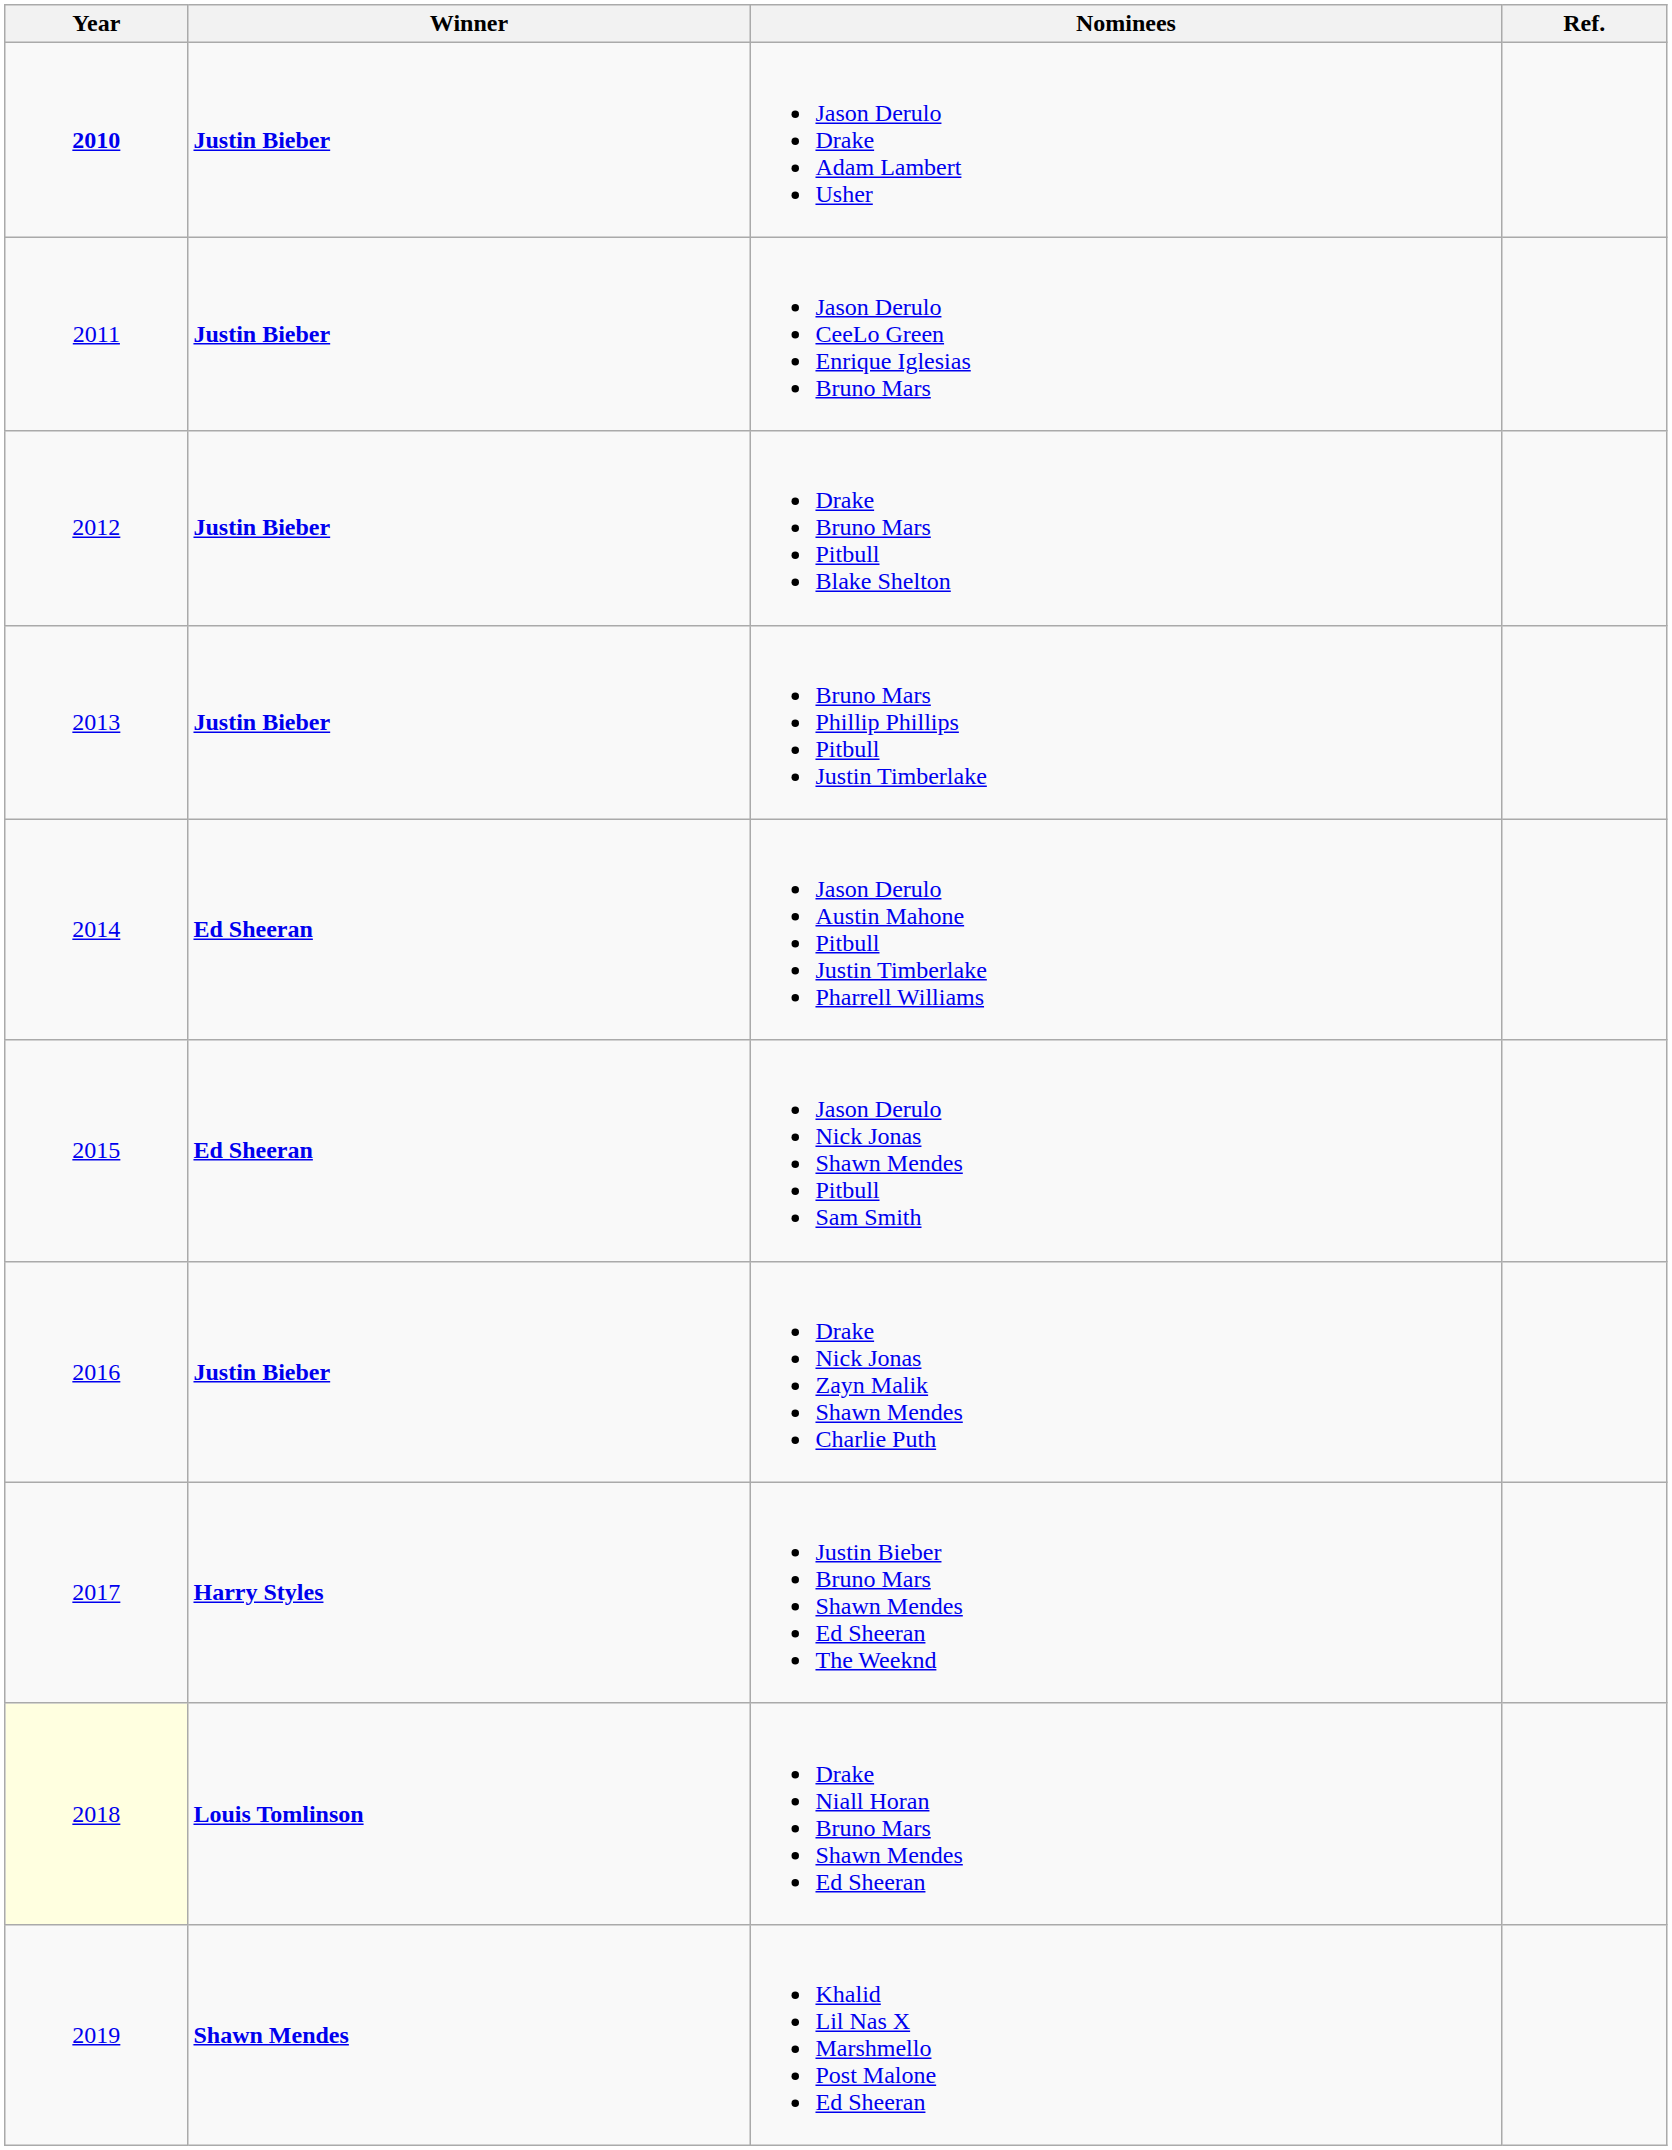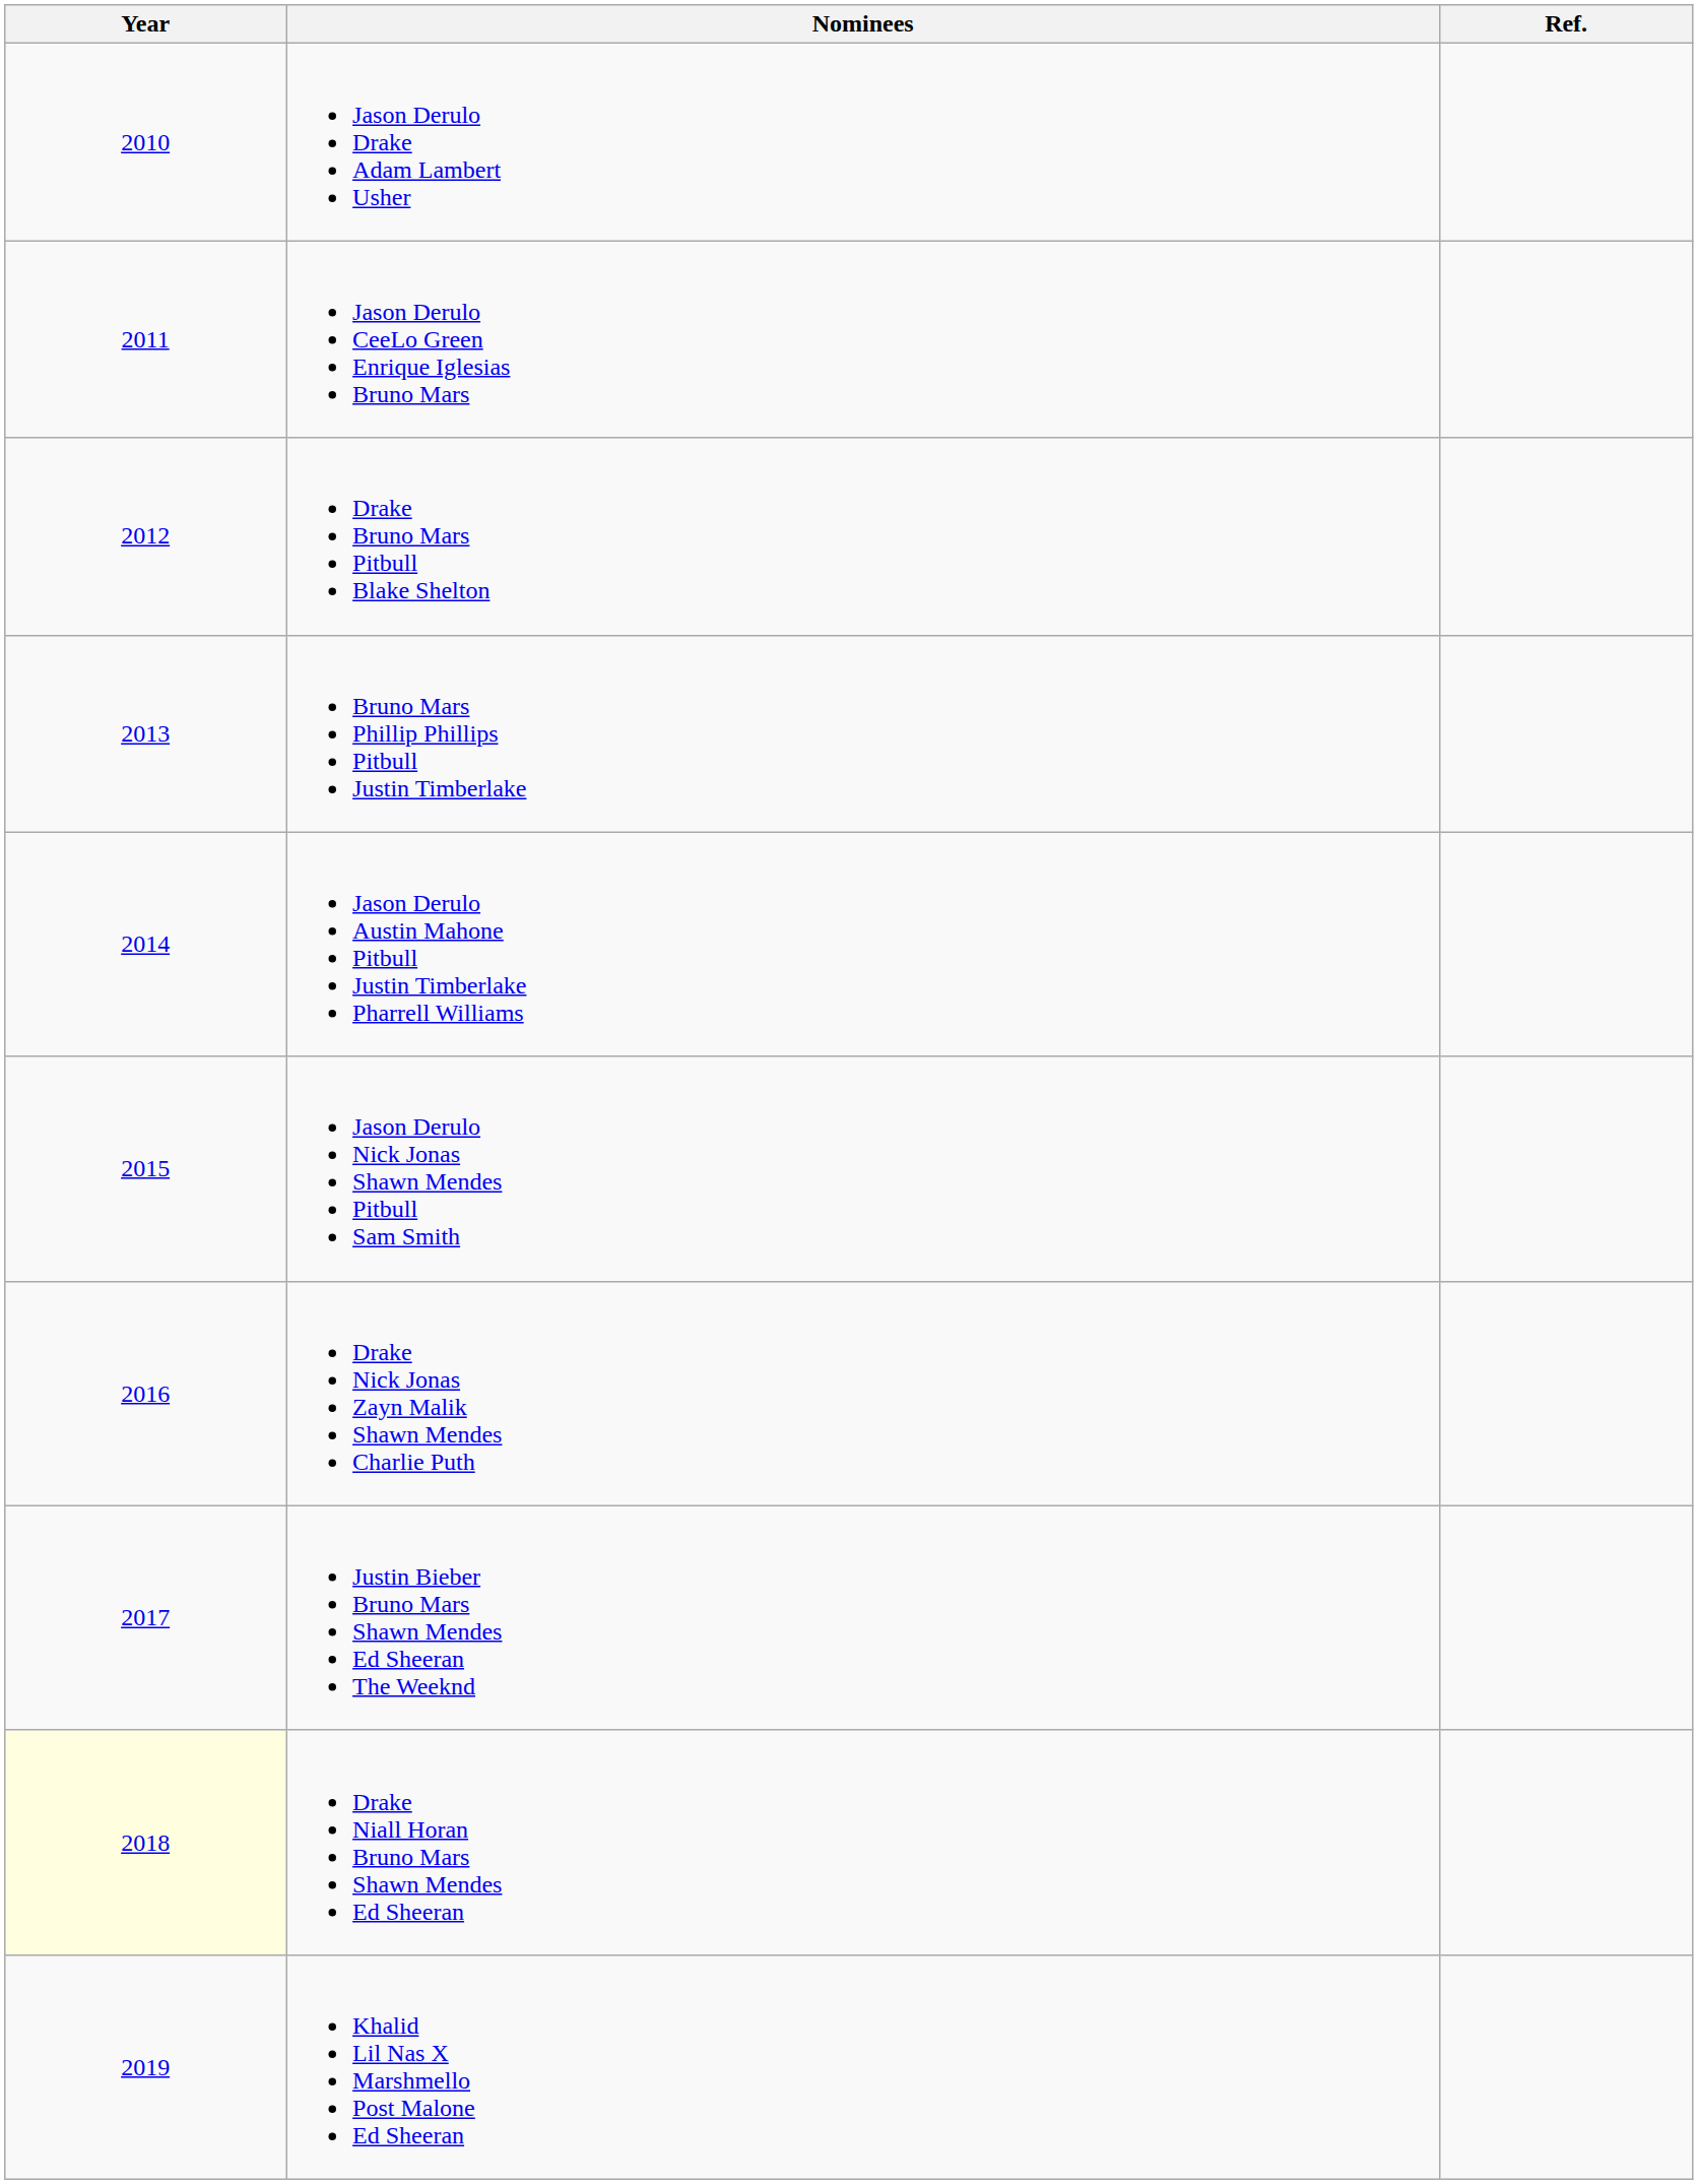 <table class="wikitable" width=70%>
 <tr>
 <th>Year</th>
-<th>Winner</th>
 <th>Nominees</th>
 <th>Ref.</th>
 </tr>
 <tr>
-<td align="center"><strong><a href='#'>2010</a></strong></td>
-<td><strong><a href='#'>Justin Bieber</a></strong></td>
+<td align="center"><a href='#'>2010</a></td>
 <td><br><ul><li><a href='#'>Jason Derulo</a></li><li><a href='#'>Drake</a></li><li><a href='#'>Adam Lambert</a></li><li><a href='#'>Usher</a></li></ul></td>
 <td align="center"></td>
 </tr>
 <tr>
 <td align="center"><a href='#'>2011</a></td>
-<td><strong><a href='#'>Justin Bieber</a></strong></td>
 <td><br><ul><li><a href='#'>Jason Derulo</a></li><li><a href='#'>CeeLo Green</a></li><li><a href='#'>Enrique Iglesias</a></li><li><a href='#'>Bruno Mars</a></li></ul></td>
 <td align="center"></td>
 </tr>
 <tr>
 <td align="center"><a href='#'>2012</a></td>
-<td><strong><a href='#'>Justin Bieber</a></strong></td>
 <td><br><ul><li><a href='#'>Drake</a></li><li><a href='#'>Bruno Mars</a></li><li><a href='#'>Pitbull</a></li><li><a href='#'>Blake Shelton</a></li></ul></td>
 <td align="center"></td>
 </tr>
 <tr>
 <td align="center"><a href='#'>2013</a></td>
-<td><strong><a href='#'>Justin Bieber</a></strong></td>
 <td><br><ul><li><a href='#'>Bruno Mars</a></li><li><a href='#'>Phillip Phillips</a></li><li><a href='#'>Pitbull</a></li><li><a href='#'>Justin Timberlake</a></li></ul></td>
 <td align="center"></td>
 </tr>
 <tr>
 <td align="center"><a href='#'>2014</a></td>
-<td><strong><a href='#'>Ed Sheeran</a></strong></td>
 <td><br><ul><li><a href='#'>Jason Derulo</a></li><li><a href='#'>Austin Mahone</a></li><li><a href='#'>Pitbull</a></li><li><a href='#'>Justin Timberlake</a></li><li><a href='#'>Pharrell Williams</a></li></ul></td>
 <td align="center"></td>
 </tr>
 <tr>
 <td align="center"><a href='#'>2015</a></td>
-<td><strong><a href='#'>Ed Sheeran</a></strong></td>
 <td><br><ul><li><a href='#'>Jason Derulo</a></li><li><a href='#'>Nick Jonas</a></li><li><a href='#'>Shawn Mendes</a></li><li><a href='#'>Pitbull</a></li><li><a href='#'>Sam Smith</a></li></ul></td>
 <td align="center"></td>
 </tr>
 <tr>
 <td align="center"><a href='#'>2016</a></td>
-<td><strong><a href='#'>Justin Bieber</a></strong></td>
 <td><br><ul><li><a href='#'>Drake</a></li><li><a href='#'>Nick Jonas</a></li><li><a href='#'>Zayn Malik</a></li><li><a href='#'>Shawn Mendes</a></li><li><a href='#'>Charlie Puth</a></li></ul></td>
 <td align="center"></td>
 </tr>
 <tr>
 <td align="center"><a href='#'>2017</a></td>
-<td><strong><a href='#'>Harry Styles</a></strong></td>
 <td><br><ul><li><a href='#'>Justin Bieber</a></li><li><a href='#'>Bruno Mars</a></li><li><a href='#'>Shawn Mendes</a></li><li><a href='#'>Ed Sheeran</a></li><li><a href='#'>The Weeknd</a></li></ul></td>
 <td align="center"></td>
 </tr>
 <tr>
 <td align="center" style="background: lightyellow;"><a href='#'>2018</a></td>
-<td><strong><a href='#'>Louis Tomlinson</a></strong></td>
 <td><br><ul><li><a href='#'>Drake</a></li><li><a href='#'>Niall Horan</a></li><li><a href='#'>Bruno Mars</a></li><li><a href='#'>Shawn Mendes</a></li><li><a href='#'>Ed Sheeran</a></li></ul></td>
 <td align="center"></td>
 </tr>
 <tr>
 <td align="center"><a href='#'>2019</a></td>
-<td><strong><a href='#'>Shawn Mendes</a></strong></td>
 <td><br><ul><li><a href='#'>Khalid</a></li><li><a href='#'>Lil Nas X</a></li><li><a href='#'>Marshmello</a></li><li><a href='#'>Post Malone</a></li><li><a href='#'>Ed Sheeran</a></li></ul></td>
 <td align="center"></td>
 </tr>
 </table>
